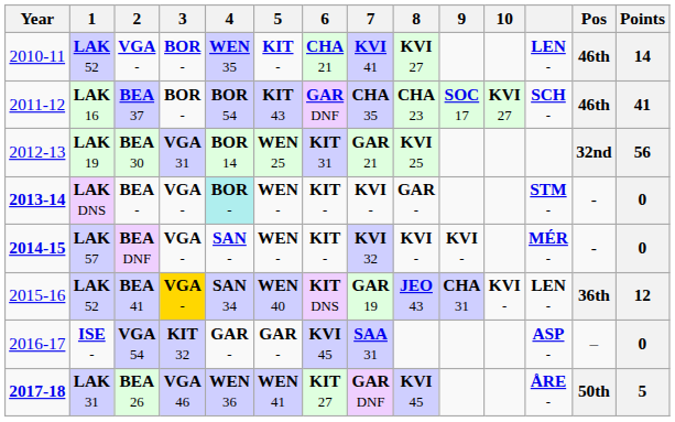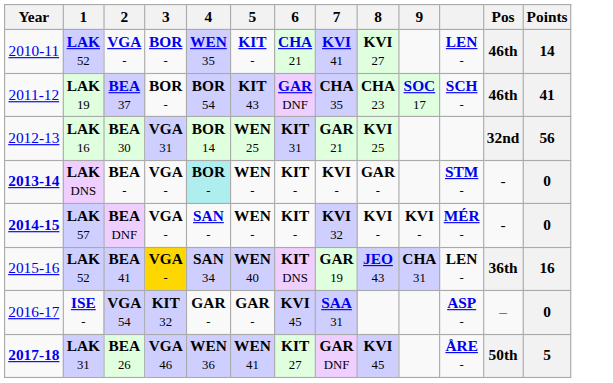 <table class="wikitable" style="text-align:center; font-size:85%">
 <tr>
 <th>Year</th>
 <th>1</th>
 <th>2</th>
 <th>3</th>
 <th>4</th>
 <th>5</th>
 <th>6</th>
 <th>7</th>
 <th>8</th>
 <th>9</th>
-<th>10</th>
 <th></th>
 <th>Pos</th>
 <th>Points</th>
 </tr>
 <tr>
 <td><a href='#'>2010-11</a></td>
 <td style="background:#CFCFFF;"><strong><a href='#'>LAK</a></strong><br><small>52</small></td>
 <td><strong><a href='#'>VGA</a></strong><br><small>-</small></td>
 <td><strong><a href='#'>BOR</a></strong><br><small>-</small></td>
 <td style="background:#CFCFFF;"><strong><a href='#'>WEN</a></strong><br><small>35</small></td>
 <td><strong><a href='#'>KIT</a></strong><br><small>-</small></td>
 <td style="background:#DFFFDF;"><strong><a href='#'>CHA</a></strong><br><small>21</small></td>
 <td style="background:#CFCFFF;"><strong><a href='#'>KVI</a></strong><br><small>41</small></td>
 <td style="background:#DFFFDF;"><strong>KVI</strong><br><small>27</small></td>
 <td></td>
-<td></td>
 <td><strong><a href='#'>LEN</a></strong><br><small>-</small></td>
 <th>46th</th>
 <th>14</th>
 </tr>
 <tr>
 <td><a href='#'>2011-12</a></td>
-<td style="background:#DFFFDF;"><strong>LAK</strong><br><small>16</small></td>
+<td style="background:#DFFFDF;"><strong>LAK</strong><br><small>19</small></td>
 <td style="background:#CFCFFF;"><strong><a href='#'>BEA</a></strong><br><small>37</small></td>
 <td><strong>BOR</strong><br><small>-</small></td>
 <td style="background:#CFCFFF;"><strong>BOR</strong><br><small>54</small></td>
 <td style="background:#CFCFFF;"><strong>KIT</strong><br><small>43</small></td>
 <td style="background:#EFCFFF;"><strong><a href='#'>GAR</a></strong><br><small>DNF</small></td>
 <td style="background:#CFCFFF;"><strong>CHA</strong><br><small>35</small></td>
 <td style="background:#DFFFDF;"><strong>CHA</strong><br><small>23</small></td>
 <td style="background:#DFFFDF;"><strong><a href='#'>SOC</a></strong><br><small>17</small></td>
-<td style="background:#DFFFDF;"><strong>KVI</strong><br><small>27</small></td>
 <td><strong><a href='#'>SCH</a></strong><br><small>-</small></td>
 <th>46th</th>
 <th>41</th>
 </tr>
 <tr>
 <td><a href='#'>2012-13</a></td>
-<td style="background:#DFFFDF;"><strong>LAK</strong><br><small>19</small></td>
+<td style="background:#DFFFDF;"><strong>LAK</strong><br><small>16</small></td>
 <td style="background:#DFFFDF;"><strong>BEA</strong><br><small>30</small></td>
 <td style="background:#CFCFFF;"><strong>VGA</strong><br><small>31</small></td>
 <td style="background:#DFFFDF;"><strong>BOR</strong><br><small>14</small></td>
 <td style="background:#DFFFDF;"><strong>WEN</strong><br><small>25</small></td>
 <td style="background:#CFCFFF;"><strong>KIT</strong><br><small>31</small></td>
 <td style="background:#DFFFDF;"><strong>GAR</strong><br><small>21</small></td>
 <td style="background:#DFFFDF;"><strong>KVI</strong><br><small>25</small></td>
-<td></td>
 <td></td>
 <td></td>
 <th>32nd</th>
 <th>56</th>
 </tr>
 <tr>
 <td><strong><a href='#'>2013-14</a></strong></td>
 <td style="background:#EFCFFF;"><strong>LAK</strong><br><small>DNS</small></td>
 <td><strong>BEA</strong><br><small>-</small></td>
 <td><strong>VGA</strong><br><small>-</small></td>
 <td style="background: paleturquoise;"><strong>BOR</strong><br><small>-</small></td>
 <td><strong>WEN</strong><br><small>-</small></td>
 <td><strong>KIT</strong><br><small>-</small></td>
 <td><strong>KVI</strong><br><small>-</small></td>
 <td><strong>GAR</strong><br><small>-</small></td>
 <td></td>
-<td></td>
 <td><strong><a href='#'>STM</a></strong><br><small>-</small></td>
 <td>-</td>
 <th>0</th>
 </tr>
 <tr>
 <td><strong><a href='#'>2014-15</a></strong></td>
 <td style="background:#CFCFFF;"><strong>LAK</strong><br><small>57</small></td>
 <td style="background:#EFCFFF;"><strong>BEA</strong><br><small>DNF</small></td>
 <td><strong>VGA</strong><br><small>-</small></td>
 <td><strong><a href='#'>SAN</a></strong><br><small>-</small></td>
 <td><strong>WEN</strong><br><small>-</small></td>
 <td><strong>KIT</strong><br><small>-</small></td>
 <td style="background:#CFCFFF;"><strong>KVI</strong><br><small>32</small></td>
 <td><strong>KVI</strong><br><small>-</small></td>
 <td><strong>KVI</strong><br><small>-</small></td>
-<td></td>
 <td><strong><a href='#'>MÉR</a></strong><br><small>-</small></td>
 <td>-</td>
 <th>0</th>
 </tr>
 <tr>
 <td><a href='#'>2015-16</a></td>
 <td style="background:#CFCFFF;"><strong>LAK</strong><br><small>52</small></td>
 <td style="background:#CFCFFF;"><strong>BEA</strong><br><small>41</small></td>
 <td style="background: gold;"><strong>VGA</strong><br><small>-</small></td>
 <td style="background:#CFCFFF;"><strong>SAN</strong><br><small>34</small></td>
 <td style="background:#CFCFFF;"><strong>WEN</strong><br><small>40</small></td>
 <td style="background:#EFCFFF;"><strong>KIT</strong><br><small>DNS</small></td>
 <td style="background:#DFFFDF;"><strong>GAR</strong><br><small>19</small></td>
 <td style="background:#CFCFFF;"><strong><a href='#'>JEO</a></strong><br><small>43</small></td>
 <td style="background:#CFCFFF;"><strong>CHA</strong><br><small>31</small></td>
-<td><strong>KVI</strong><br><small>-</small></td>
 <td><strong>LEN</strong><br><small>-</small></td>
 <th>36th</th>
-<th>12</th>
+<th>16</th>
 </tr>
 <tr>
 <td><a href='#'>2016-17</a></td>
 <td><strong><a href='#'>ISE</a></strong><br><small>-</small></td>
 <td style="background:#CFCFFF;"><strong>VGA</strong><br><small>54</small></td>
 <td style="background:#CFCFFF;"><strong>KIT</strong><br><small>32</small></td>
 <td><strong>GAR</strong><br><small>-</small></td>
 <td><strong>GAR</strong><br><small>-</small></td>
 <td style="background:#CFCFFF;"><strong>KVI</strong><br><small>45</small></td>
 <td style="background:#CFCFFF;"><strong><a href='#'>SAA</a></strong><br><small>31</small></td>
-<td></td>
 <td></td>
 <td></td>
 <td><strong><a href='#'>ASP</a></strong><br><small>-</small></td>
 <td>–</td>
 <th>0</th>
 </tr>
 <tr>
 <td><strong><a href='#'>2017-18</a></strong></td>
 <td style="background:#CFCFFF;"><strong>LAK</strong><br><small>31</small></td>
 <td style="background:#DFFFDF;"><strong>BEA</strong><br><small>26</small></td>
 <td style="background:#CFCFFF;"><strong>VGA</strong><br><small>46</small></td>
 <td style="background:#CFCFFF;"><strong>WEN</strong><br><small>36</small></td>
 <td style="background:#CFCFFF;"><strong>WEN</strong><br><small>41</small></td>
 <td style="background:#DFFFDF;"><strong>KIT</strong><br><small>27</small></td>
 <td style="background:#EFCFFF;"><strong>GAR</strong><br><small>DNF</small></td>
 <td style="background:#CFCFFF;"><strong>KVI</strong><br><small>45</small></td>
 <td></td>
-<td></td>
 <td><strong><a href='#'>ÅRE</a></strong><br><small>-</small></td>
 <th>50th</th>
 <th>5</th>
 </tr>
 </table>
